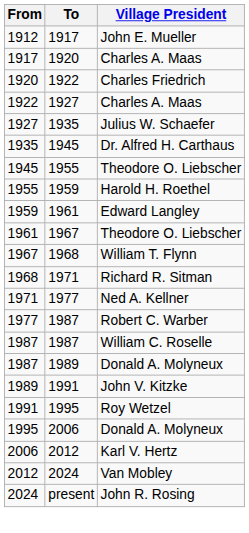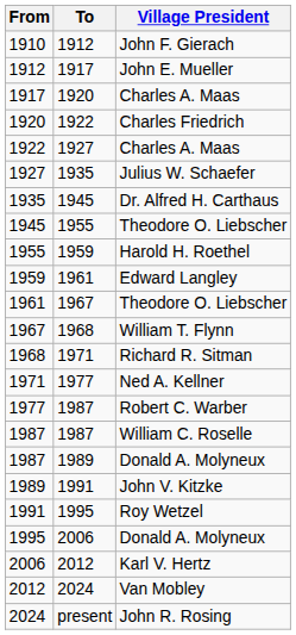 <table class="wikitable mw-collapsible">
 <tr>
 <th>From</th>
 <th>To</th>
 <th><a href='#'>Village President</a></th>
+</tr>
+<tr>
+<td>1910</td>
+<td>1912</td>
+<td>John F. Gierach</td>
 </tr>
 <tr>
 <td>1912</td>
 <td>1917</td>
 <td>John E. Mueller</td>
 </tr>
 <tr>
 <td>1917</td>
 <td>1920</td>
 <td>Charles A. Maas</td>
 </tr>
 <tr>
 <td>1920</td>
 <td>1922</td>
 <td>Charles Friedrich</td>
 </tr>
 <tr>
 <td>1922</td>
 <td>1927</td>
 <td>Charles A. Maas</td>
 </tr>
 <tr>
 <td>1927</td>
 <td>1935</td>
 <td>Julius W. Schaefer</td>
 </tr>
 <tr>
 <td>1935</td>
 <td>1945</td>
 <td>Dr. Alfred H. Carthaus</td>
 </tr>
 <tr>
 <td>1945</td>
 <td>1955</td>
 <td>Theodore O. Liebscher</td>
 </tr>
 <tr>
 <td>1955</td>
 <td>1959</td>
 <td>Harold H. Roethel</td>
 </tr>
 <tr>
 <td>1959</td>
 <td>1961</td>
 <td>Edward Langley</td>
 </tr>
 <tr>
 <td>1961</td>
 <td>1967</td>
 <td>Theodore O. Liebscher</td>
 </tr>
 <tr>
 <td>1967</td>
 <td>1968</td>
 <td>William T.  Flynn</td>
 </tr>
 <tr>
 <td>1968</td>
 <td>1971</td>
 <td>Richard R. Sitman</td>
 </tr>
 <tr>
 <td>1971</td>
 <td>1977</td>
 <td>Ned A. Kellner</td>
 </tr>
 <tr>
 <td>1977</td>
 <td>1987</td>
 <td>Robert C. Warber</td>
 </tr>
 <tr>
 <td>1987</td>
 <td>1987</td>
 <td>William C. Roselle</td>
 </tr>
 <tr>
 <td>1987</td>
 <td>1989</td>
 <td>Donald A. Molyneux</td>
 </tr>
 <tr>
 <td>1989</td>
 <td>1991</td>
 <td>John V. Kitzke</td>
 </tr>
 <tr>
 <td>1991</td>
 <td>1995</td>
 <td>Roy Wetzel</td>
 </tr>
 <tr>
 <td>1995</td>
 <td>2006</td>
 <td>Donald A. Molyneux</td>
 </tr>
 <tr>
 <td>2006</td>
 <td>2012</td>
 <td>Karl V. Hertz</td>
 </tr>
 <tr>
 <td>2012</td>
 <td>2024</td>
 <td>Van Mobley</td>
 </tr>
 <tr>
 <td>2024</td>
 <td>present</td>
 <td>John R. Rosing</td>
 </tr>
 </table>
